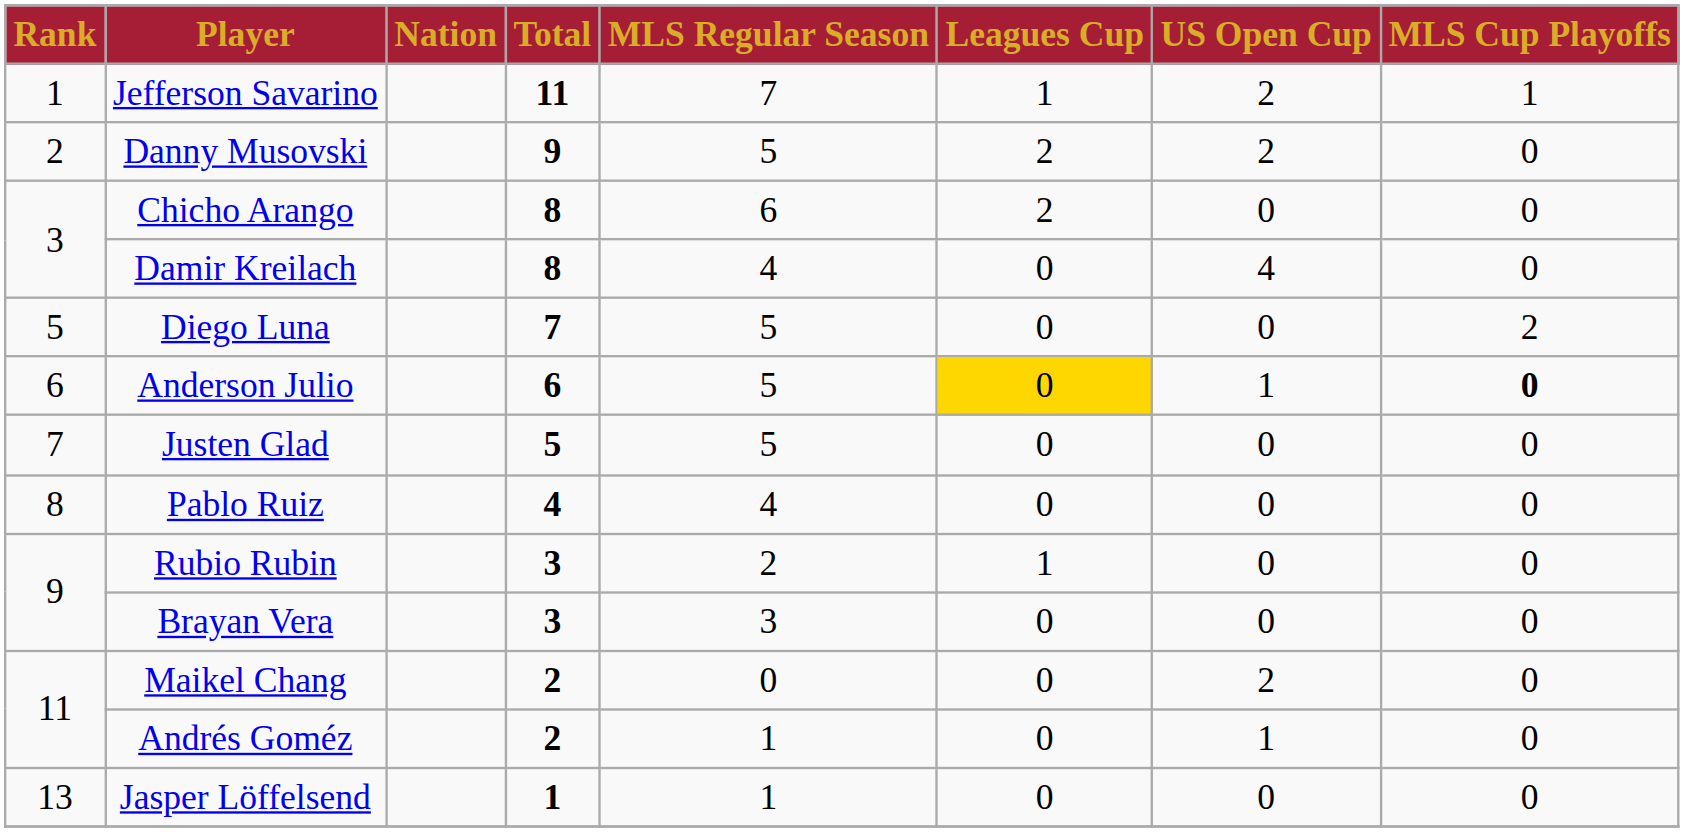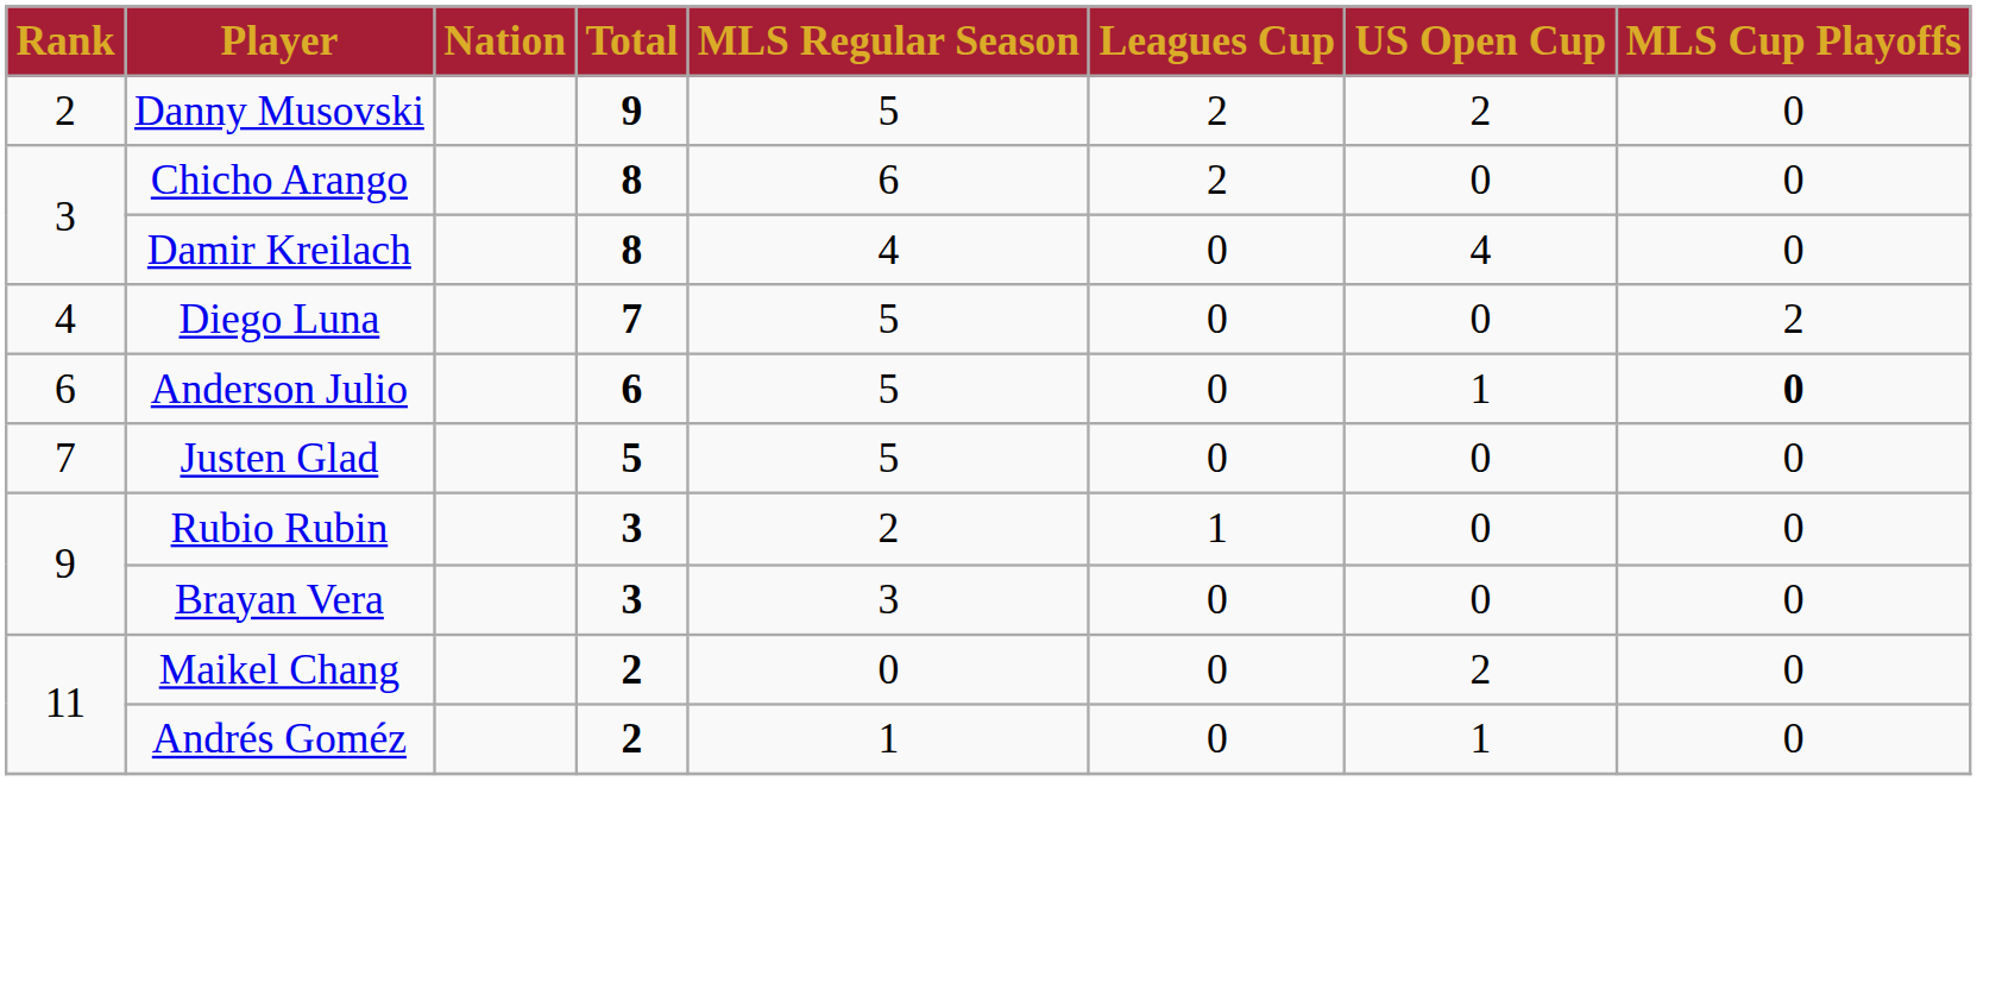 <table class="wikitable" style="font-size: 95%; text-align: center;">
 <tr>
 </tr>
 <tr>
 <th style="background:#A51E36; color:#DAAC27; text-align:center;">Rank</th>
 <th style="background:#A51E36; color:#DAAC27; text-align:center;">Player</th>
 <th style="background:#A51E36; color:#DAAC27; text-align:center;">Nation</th>
 <th style="background:#A51E36; color:#DAAC27; text-align:center;">Total</th>
 <th style="background:#A51E36; color:#DAAC27; text-align:center;">MLS Regular Season</th>
 <th style="background:#A51E36; color:#DAAC27; text-align:center;">Leagues Cup</th>
 <th style="background:#A51E36; color:#DAAC27; text-align:center;">US Open Cup</th>
 <th style="background:#A51E36; color:#DAAC27; text-align:center;">MLS Cup Playoffs</th>
-</tr>
-<tr>
-<td rowspan="1">1</td>
-<td><a href='#'>Jefferson Savarino</a></td>
-<td></td>
-<td><strong>11</strong></td>
-<td>7</td>
-<td>1</td>
-<td>2</td>
-<td>1</td>
 </tr>
 <tr>
 <td rowspan="1">2</td>
 <td><a href='#'>Danny Musovski</a></td>
 <td></td>
 <td><strong>9</strong></td>
 <td>5</td>
 <td>2</td>
 <td>2</td>
 <td>0</td>
 </tr>
 <tr>
 <td rowspan="2">3</td>
 <td><a href='#'>Chicho Arango</a></td>
 <td></td>
 <td><strong>8</strong></td>
 <td>6</td>
 <td>2</td>
 <td>0</td>
 <td>0</td>
 </tr>
 <tr>
 <td><a href='#'>Damir Kreilach</a></td>
 <td></td>
 <td><strong>8</strong></td>
 <td>4</td>
 <td>0</td>
 <td>4</td>
 <td>0</td>
 </tr>
 <tr>
-<td rowspan="1">5</td>
+<td rowspan="1">4</td>
 <td><a href='#'>Diego Luna</a></td>
 <td></td>
 <td><strong>7</strong></td>
 <td>5</td>
 <td>0</td>
 <td>0</td>
 <td>2</td>
 </tr>
 <tr>
 <td rowspan="1">6</td>
 <td><a href='#'>Anderson Julio</a></td>
 <td></td>
 <td><strong>6</strong></td>
 <td>5</td>
-<td style="background: gold;">0</td>
+<td>0</td>
 <td>1</td>
 <td><strong>0</strong></td>
 </tr>
 <tr>
 <td rowspan="1">7</td>
 <td><a href='#'>Justen Glad</a></td>
 <td></td>
 <td><strong>5</strong></td>
 <td>5</td>
-<td>0</td>
-<td>0</td>
-<td>0</td>
-</tr>
-<tr>
-<td rowspan="1">8</td>
-<td><a href='#'>Pablo Ruiz</a></td>
-<td></td>
-<td><strong>4</strong></td>
-<td>4</td>
 <td>0</td>
 <td>0</td>
 <td>0</td>
 </tr>
 <tr>
 <td rowspan="2">9</td>
 <td><a href='#'>Rubio Rubin</a></td>
 <td></td>
 <td><strong>3</strong></td>
 <td>2</td>
 <td>1</td>
 <td>0</td>
 <td>0</td>
 </tr>
 <tr>
 <td><a href='#'>Brayan Vera</a></td>
 <td></td>
 <td><strong>3</strong></td>
 <td>3</td>
 <td>0</td>
 <td>0</td>
 <td>0</td>
 </tr>
 <tr>
 <td rowspan="2">11</td>
 <td><a href='#'>Maikel Chang</a></td>
 <td></td>
 <td><strong>2</strong></td>
 <td>0</td>
 <td>0</td>
 <td>2</td>
 <td>0</td>
 </tr>
 <tr>
 <td><a href='#'>Andrés Goméz</a></td>
 <td></td>
 <td><strong>2</strong></td>
 <td>1</td>
 <td>0</td>
 <td>1</td>
 <td>0</td>
 </tr>
 <tr>
-<td rowspan="1">13</td>
-<td><a href='#'>Jasper Löffelsend</a></td>
-<td></td>
-<td><strong>1</strong></td>
-<td>1</td>
-<td>0</td>
-<td>0</td>
-<td>0</td>
-</tr>
-<tr>
 </tr>
 </table>
